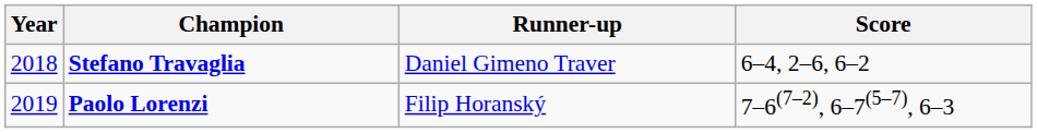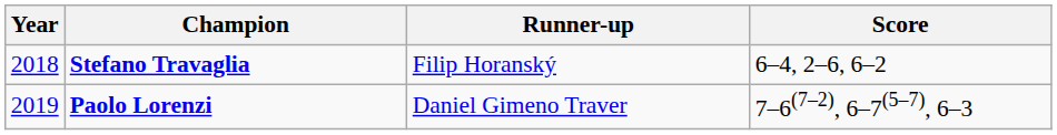 <table class="wikitable" style="font-size:90%">
 <tr>
 <th>Year</th>
 <th width="200">Champion</th>
 <th width="200">Runner-up</th>
 <th width="175">Score</th>
 </tr>
 <tr>
 <td><a href='#'>2018</a></td>
 <td> <strong><a href='#'>Stefano Travaglia</a></strong></td>
-<td> <a href='#'>Daniel Gimeno Traver</a></td>
+<td> <a href='#'>Filip Horanský</a></td>
 <td>6–4, 2–6, 6–2</td>
 </tr>
 <tr>
 <td><a href='#'>2019</a></td>
 <td> <strong><a href='#'>Paolo Lorenzi</a></strong></td>
-<td> <a href='#'>Filip Horanský</a></td>
+<td> <a href='#'>Daniel Gimeno Traver</a></td>
 <td>7–6<sup>(7–2)</sup>, 6–7<sup>(5–7)</sup>, 6–3</td>
 </tr>
 </table>
